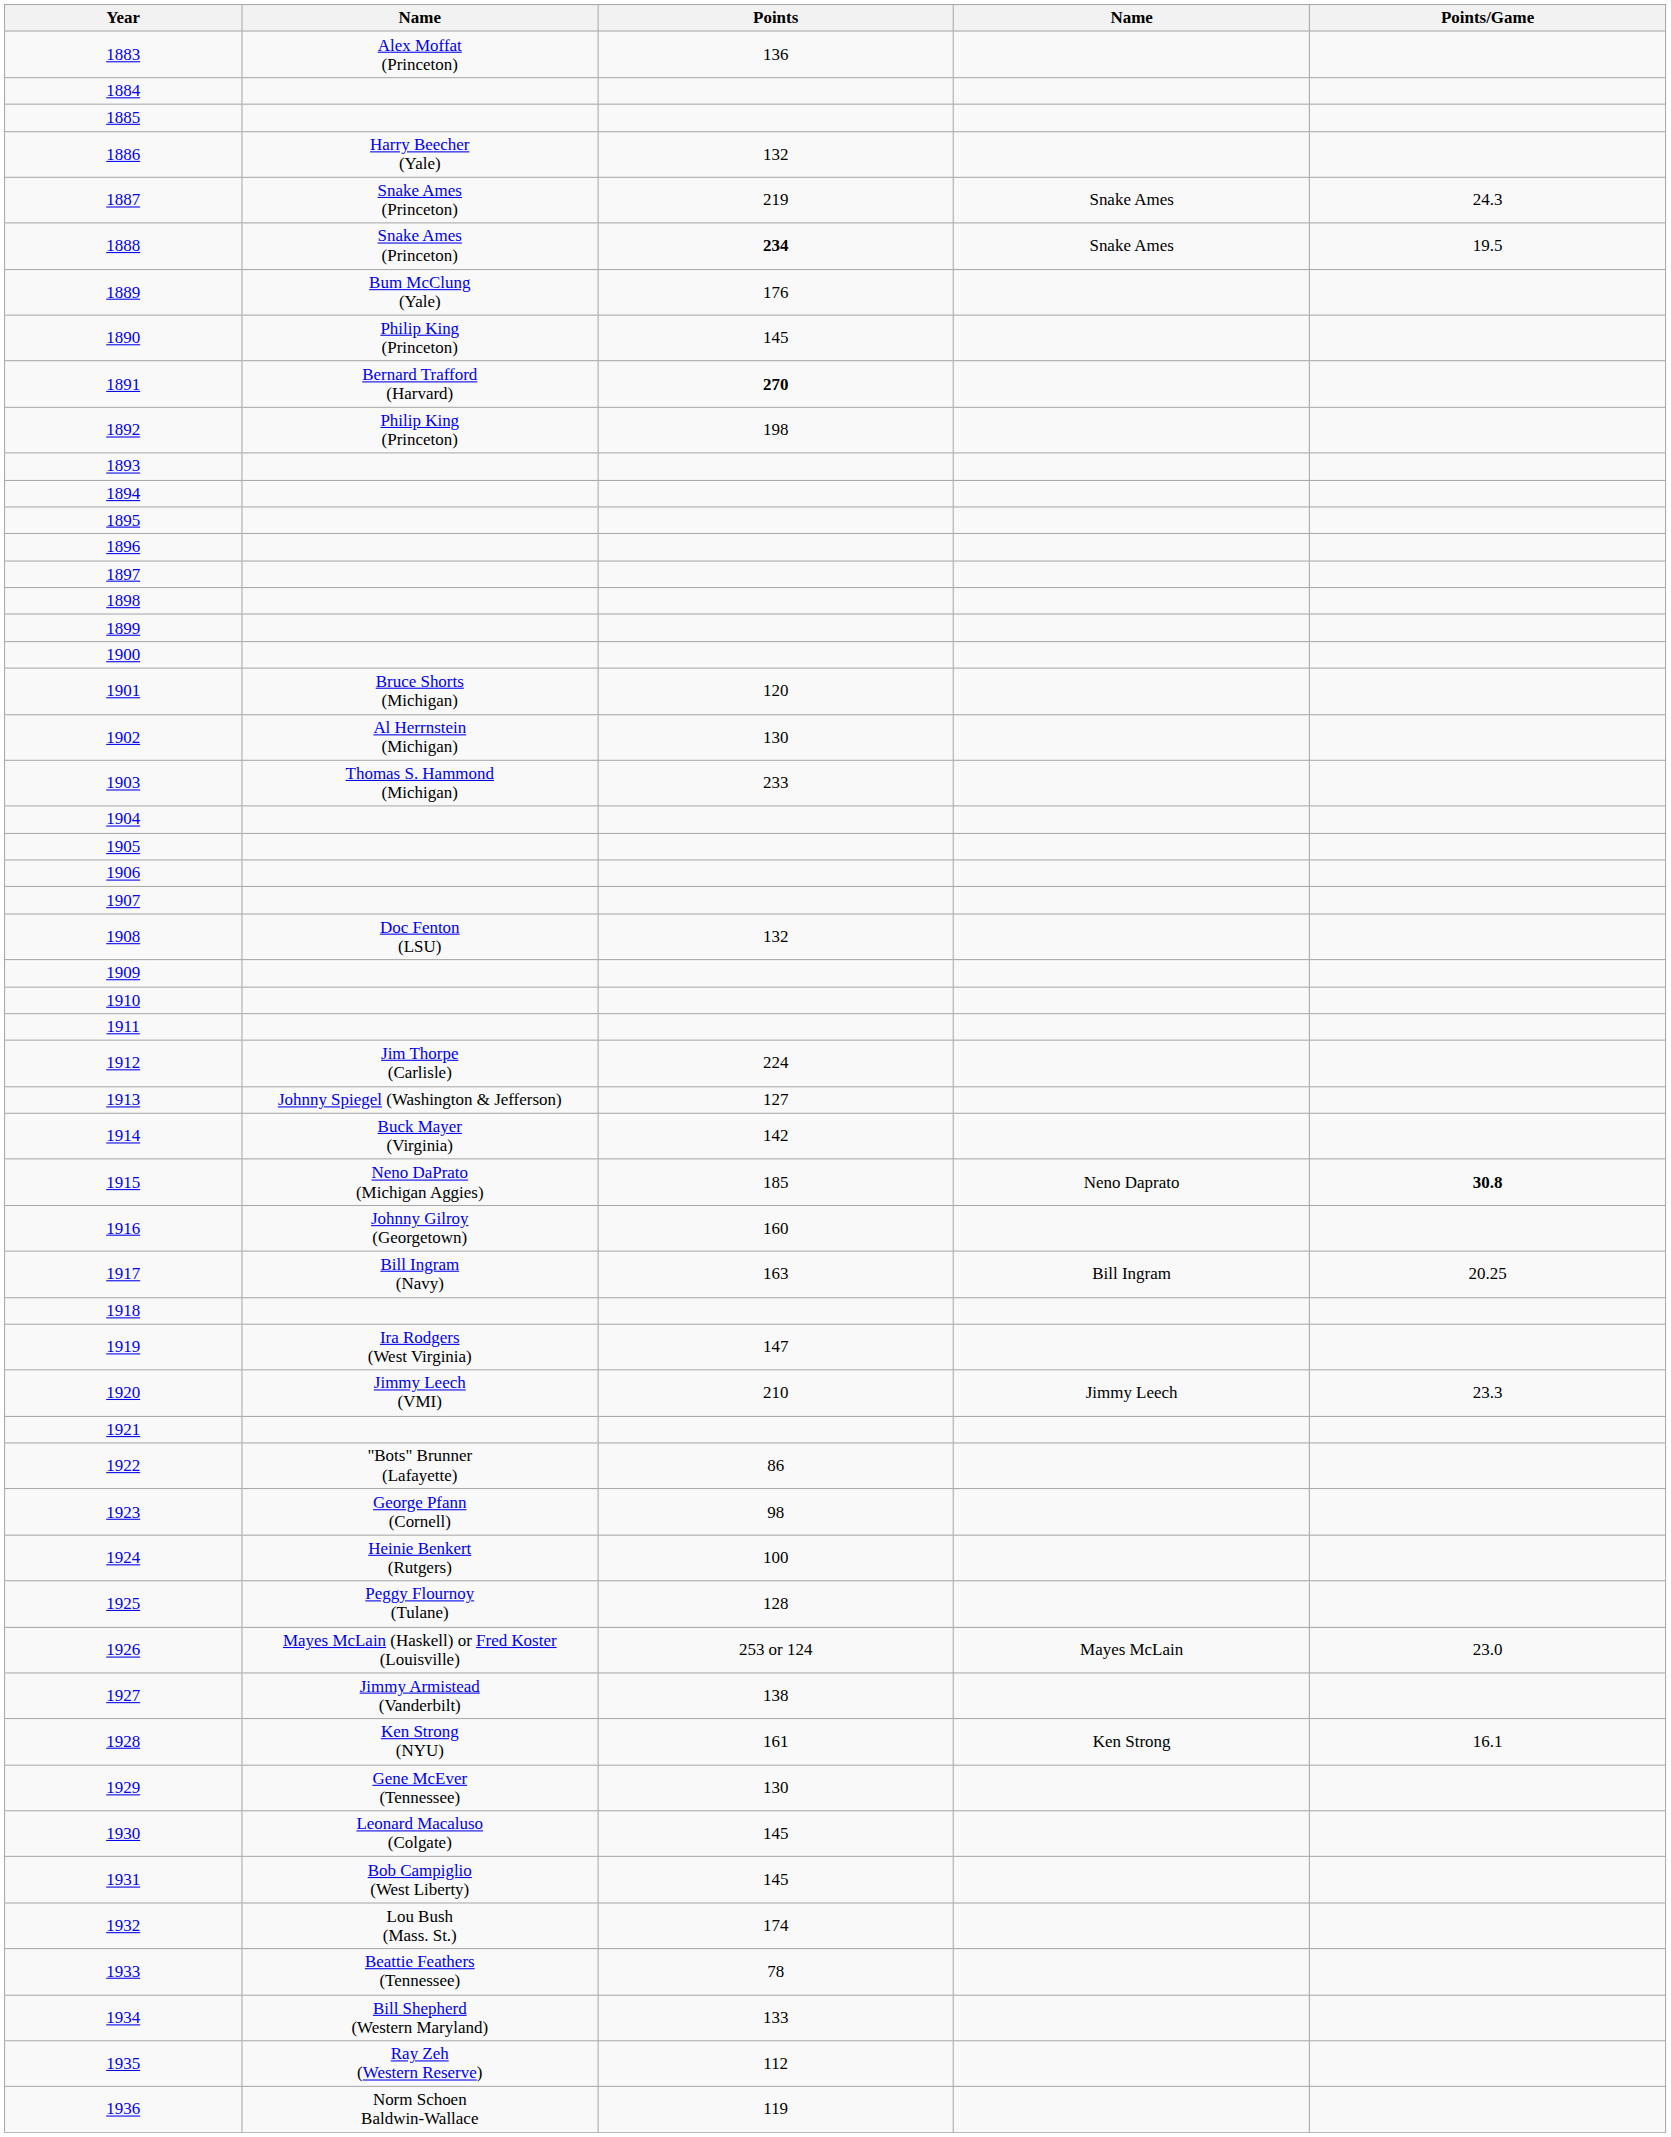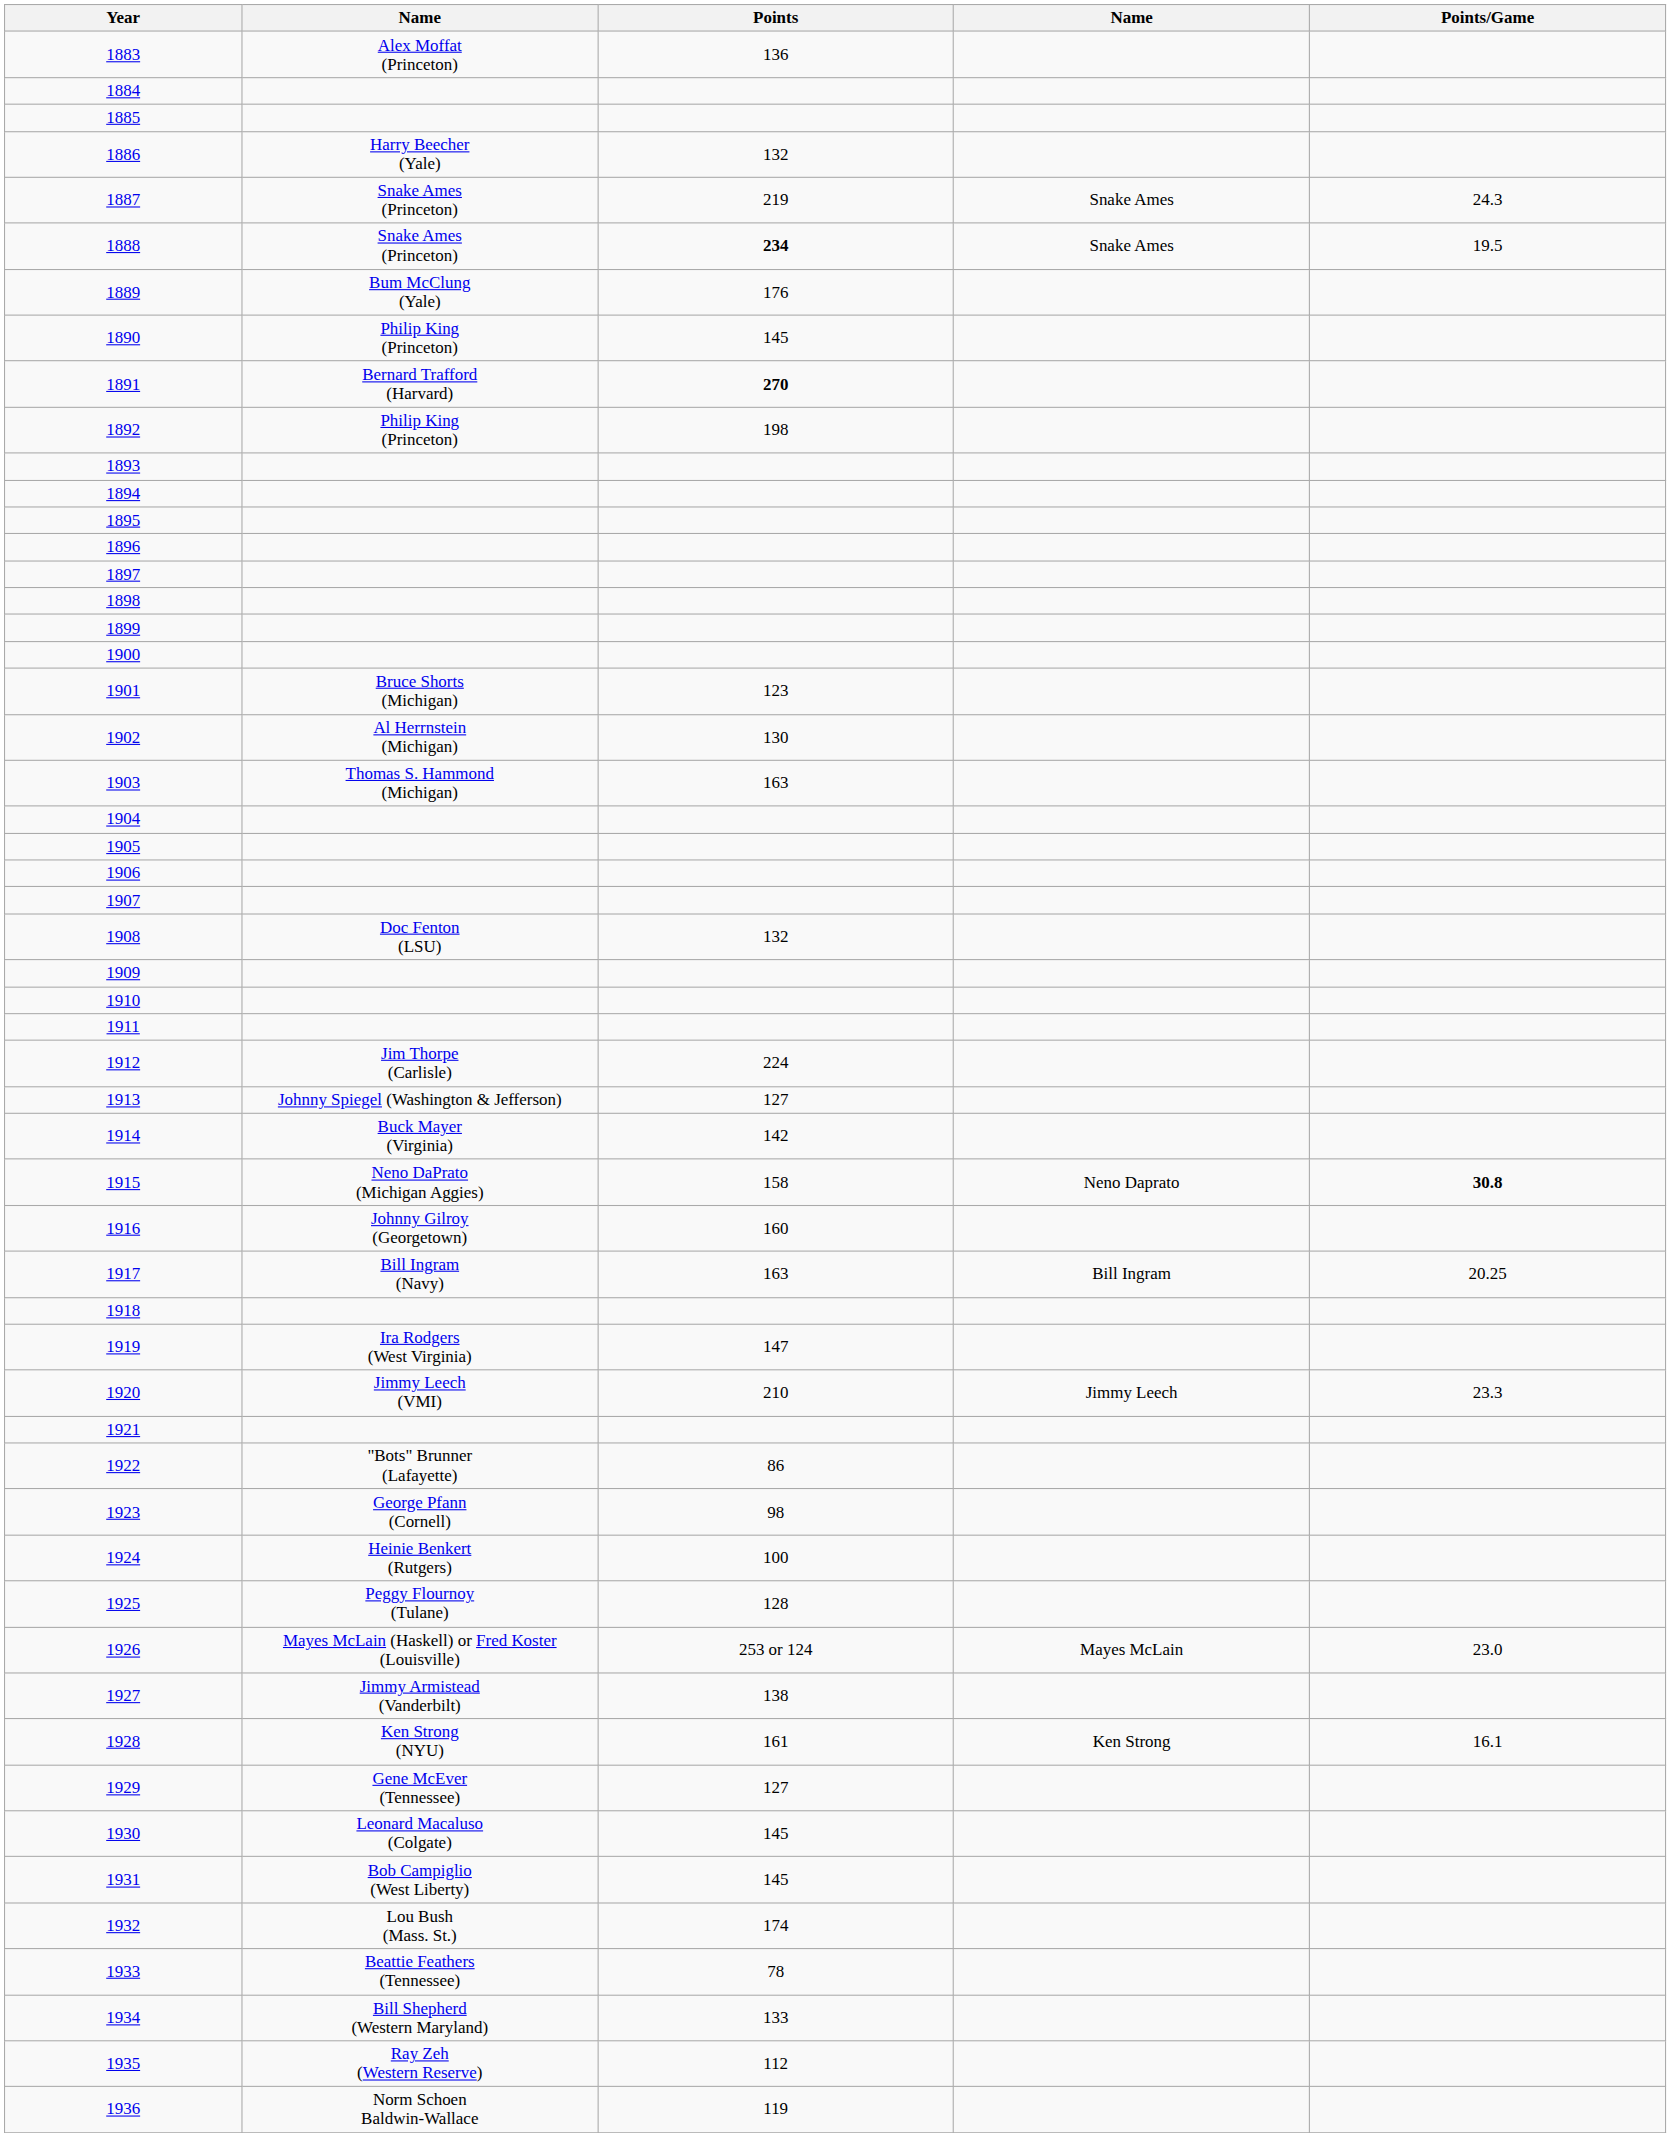 <table class="wikitable sortable">
 <tr>
 <th bgcolor="#DDDDFF" width="10%">Year</th>
 <th bgcolor="#DDDDFF" width="15%">Name</th>
 <th bgcolor="#DDDDFF" width="15%">Points</th>
 <th bgcolor="#DDDDFF" width="15%">Name</th>
 <th bgcolor="#DDDDFF" width="15%">Points/Game</th>
 </tr>
 <tr align="center">
 <td><a href='#'>1883</a></td>
 <td><a href='#'>Alex Moffat</a><br>(Princeton)</td>
 <td>136</td>
 <td></td>
 <td></td>
 </tr>
 <tr align="center">
 <td><a href='#'>1884</a></td>
 <td></td>
 <td></td>
 <td></td>
 <td></td>
 </tr>
 <tr align="center">
 <td><a href='#'>1885</a></td>
 <td></td>
 <td></td>
 <td></td>
 <td></td>
 </tr>
 <tr align="center">
 <td><a href='#'>1886</a></td>
 <td><a href='#'>Harry Beecher</a><br>(Yale)</td>
 <td>132</td>
 <td></td>
 <td></td>
 </tr>
 <tr align="center">
 <td><a href='#'>1887</a></td>
 <td><a href='#'>Snake Ames</a><br>(Princeton)</td>
 <td>219</td>
 <td>Snake Ames</td>
 <td>24.3</td>
 </tr>
 <tr align="center">
 <td><a href='#'>1888</a></td>
 <td><a href='#'>Snake Ames</a><br>(Princeton)</td>
 <td><strong>234</strong></td>
 <td>Snake Ames</td>
 <td>19.5</td>
 </tr>
 <tr align="center">
 <td><a href='#'>1889</a></td>
 <td><a href='#'>Bum McClung</a><br>(Yale)</td>
 <td>176</td>
 <td></td>
 <td></td>
 </tr>
 <tr align="center">
 <td><a href='#'>1890</a></td>
 <td><a href='#'>Philip King</a><br>(Princeton)</td>
 <td>145</td>
 <td></td>
 <td></td>
 </tr>
 <tr align="center">
 <td><a href='#'>1891</a></td>
 <td><a href='#'>Bernard Trafford</a><br>(Harvard)</td>
 <td><strong>270</strong></td>
 <td></td>
 <td></td>
 </tr>
 <tr align="center">
 <td><a href='#'>1892</a></td>
 <td><a href='#'>Philip King</a><br>(Princeton)</td>
 <td>198</td>
 <td></td>
 <td></td>
 </tr>
 <tr align="center">
 <td><a href='#'>1893</a></td>
 <td></td>
 <td></td>
 <td></td>
 <td></td>
 </tr>
 <tr align="center">
 <td><a href='#'>1894</a></td>
 <td></td>
 <td></td>
 <td></td>
 <td></td>
 </tr>
 <tr align="center">
 <td><a href='#'>1895</a></td>
 <td></td>
 <td></td>
 <td></td>
 <td></td>
 </tr>
 <tr align="center">
 <td><a href='#'>1896</a></td>
 <td></td>
 <td></td>
 <td></td>
 <td></td>
 </tr>
 <tr align="center">
 <td><a href='#'>1897</a></td>
 <td></td>
 <td></td>
 <td></td>
 <td></td>
 </tr>
 <tr align="center">
 <td><a href='#'>1898</a></td>
 <td></td>
 <td></td>
 <td></td>
 <td></td>
 </tr>
 <tr align="center">
 <td><a href='#'>1899</a></td>
 <td></td>
 <td></td>
 <td></td>
 <td></td>
 </tr>
 <tr align="center">
 <td><a href='#'>1900</a></td>
 <td></td>
 <td></td>
 <td></td>
 <td></td>
 </tr>
 <tr align="center">
 <td><a href='#'>1901</a></td>
 <td><a href='#'>Bruce Shorts</a><br>(Michigan)</td>
-<td>120</td>
+<td>123</td>
 <td></td>
 <td></td>
 </tr>
 <tr align="center">
 <td><a href='#'>1902</a></td>
 <td><a href='#'>Al Herrnstein</a><br>(Michigan)</td>
 <td>130</td>
 <td></td>
 <td></td>
 </tr>
 <tr align="center">
 <td><a href='#'>1903</a></td>
 <td><a href='#'>Thomas S. Hammond</a><br>(Michigan)</td>
-<td>233</td>
+<td>163</td>
 <td></td>
 <td></td>
 </tr>
 <tr align="center">
 <td><a href='#'>1904</a></td>
 <td></td>
 <td></td>
 <td></td>
 <td></td>
 </tr>
 <tr align="center">
 <td><a href='#'>1905</a></td>
 <td></td>
 <td></td>
 <td></td>
 <td></td>
 </tr>
 <tr align="center">
 <td><a href='#'>1906</a></td>
 <td></td>
 <td></td>
 <td></td>
 <td></td>
 </tr>
 <tr align="center">
 <td><a href='#'>1907</a></td>
 <td></td>
 <td></td>
 <td></td>
 <td></td>
 </tr>
 <tr align="center">
 <td><a href='#'>1908</a></td>
 <td><a href='#'>Doc Fenton</a><br>(LSU)</td>
 <td>132</td>
 <td></td>
 <td></td>
 </tr>
 <tr align="center">
 <td><a href='#'>1909</a></td>
 <td></td>
 <td></td>
 <td></td>
 <td></td>
 </tr>
 <tr align="center">
 <td><a href='#'>1910</a></td>
 <td></td>
 <td></td>
 <td></td>
 <td></td>
 </tr>
 <tr align="center">
 <td><a href='#'>1911</a></td>
 <td></td>
 <td></td>
 <td></td>
 <td></td>
 </tr>
 <tr align="center">
 <td><a href='#'>1912</a></td>
 <td><a href='#'>Jim Thorpe</a><br>(Carlisle)</td>
 <td>224</td>
 <td></td>
 <td></td>
 </tr>
 <tr align="center">
 <td><a href='#'>1913</a></td>
 <td><a href='#'>Johnny Spiegel</a> (Washington & Jefferson)</td>
 <td>127</td>
 <td></td>
 <td></td>
 </tr>
 <tr align="center">
 <td><a href='#'>1914</a></td>
 <td><a href='#'>Buck Mayer</a><br>(Virginia)</td>
 <td>142</td>
 <td></td>
 <td></td>
 </tr>
 <tr align="center">
 <td><a href='#'>1915</a></td>
 <td><a href='#'>Neno DaPrato</a><br>(Michigan Aggies)</td>
-<td>185</td>
+<td>158</td>
 <td>Neno Daprato</td>
 <td><strong>30.8</strong></td>
 </tr>
 <tr align="center">
 <td><a href='#'>1916</a></td>
 <td><a href='#'>Johnny Gilroy</a><br>(Georgetown)</td>
 <td>160</td>
 <td></td>
 <td></td>
 </tr>
 <tr align="center">
 <td><a href='#'>1917</a></td>
 <td><a href='#'>Bill Ingram</a><br>(Navy)</td>
 <td>163</td>
 <td>Bill Ingram</td>
 <td>20.25</td>
 </tr>
 <tr align="center">
 <td><a href='#'>1918</a></td>
 <td></td>
 <td></td>
 <td></td>
 <td></td>
 </tr>
 <tr align="center">
 <td><a href='#'>1919</a></td>
 <td><a href='#'>Ira Rodgers</a><br>(West Virginia)</td>
 <td>147</td>
 <td></td>
 <td></td>
 </tr>
 <tr align="center">
 <td><a href='#'>1920</a></td>
 <td><a href='#'>Jimmy Leech</a><br>(VMI)</td>
 <td>210</td>
 <td>Jimmy Leech</td>
 <td>23.3</td>
 </tr>
 <tr align="center">
 <td><a href='#'>1921</a></td>
 <td></td>
 <td></td>
 <td></td>
 <td></td>
 </tr>
 <tr align="center">
 <td><a href='#'>1922</a></td>
 <td>"Bots" Brunner<br>(Lafayette)</td>
 <td>86</td>
 <td></td>
 <td></td>
 </tr>
 <tr align="center">
 <td><a href='#'>1923</a></td>
 <td><a href='#'>George Pfann</a><br>(Cornell)</td>
 <td>98</td>
 <td></td>
 <td></td>
 </tr>
 <tr align="center">
 <td><a href='#'>1924</a></td>
 <td><a href='#'>Heinie Benkert</a><br>(Rutgers)</td>
 <td>100</td>
 <td></td>
 <td></td>
 </tr>
 <tr align="center">
 <td><a href='#'>1925</a></td>
 <td><a href='#'>Peggy Flournoy</a><br>(Tulane)</td>
 <td>128</td>
 <td></td>
 <td></td>
 </tr>
 <tr align="center">
 <td><a href='#'>1926</a></td>
 <td><a href='#'>Mayes McLain</a> (Haskell) or <a href='#'>Fred Koster</a><br>(Louisville)</td>
 <td>253 or 124</td>
 <td>Mayes McLain</td>
 <td>23.0</td>
 </tr>
 <tr align="center">
 <td><a href='#'>1927</a></td>
 <td><a href='#'>Jimmy Armistead</a><br>(Vanderbilt)</td>
 <td>138</td>
 <td></td>
 <td></td>
 </tr>
 <tr align="center">
 <td><a href='#'>1928</a></td>
 <td><a href='#'>Ken Strong</a><br>(NYU)</td>
 <td>161</td>
 <td>Ken Strong</td>
 <td>16.1</td>
 </tr>
 <tr align="center">
 <td><a href='#'>1929</a></td>
 <td><a href='#'>Gene McEver</a><br>(Tennessee)</td>
-<td>130</td>
+<td>127</td>
 <td></td>
 <td></td>
 </tr>
 <tr align="center">
 <td><a href='#'>1930</a></td>
 <td><a href='#'>Leonard Macaluso</a><br>(Colgate)</td>
 <td>145</td>
 <td></td>
 <td></td>
 </tr>
 <tr align="center">
 <td><a href='#'>1931</a></td>
 <td><a href='#'>Bob Campiglio</a><br>(West Liberty)</td>
 <td>145</td>
 <td></td>
 <td></td>
 </tr>
 <tr align="center">
 <td><a href='#'>1932</a></td>
 <td>Lou Bush<br>(Mass. St.)</td>
 <td>174</td>
 <td></td>
 <td></td>
 </tr>
 <tr align="center">
 <td><a href='#'>1933</a></td>
 <td><a href='#'>Beattie Feathers</a><br>(Tennessee)</td>
 <td>78</td>
 <td></td>
 <td></td>
 </tr>
 <tr align="center">
 <td><a href='#'>1934</a></td>
 <td><a href='#'>Bill Shepherd</a><br>(Western Maryland)</td>
 <td>133</td>
 <td></td>
 <td></td>
 </tr>
 <tr align="center">
 <td><a href='#'>1935</a></td>
 <td><a href='#'>Ray Zeh</a><br>(<a href='#'>Western Reserve</a>)</td>
 <td>112</td>
 <td></td>
 <td></td>
 </tr>
 <tr align="center">
 <td><a href='#'>1936</a></td>
 <td>Norm Schoen<br>Baldwin-Wallace</td>
 <td>119</td>
 <td></td>
 <td></td>
 </tr>
 <tr align="center">
 </tr>
 </table>
